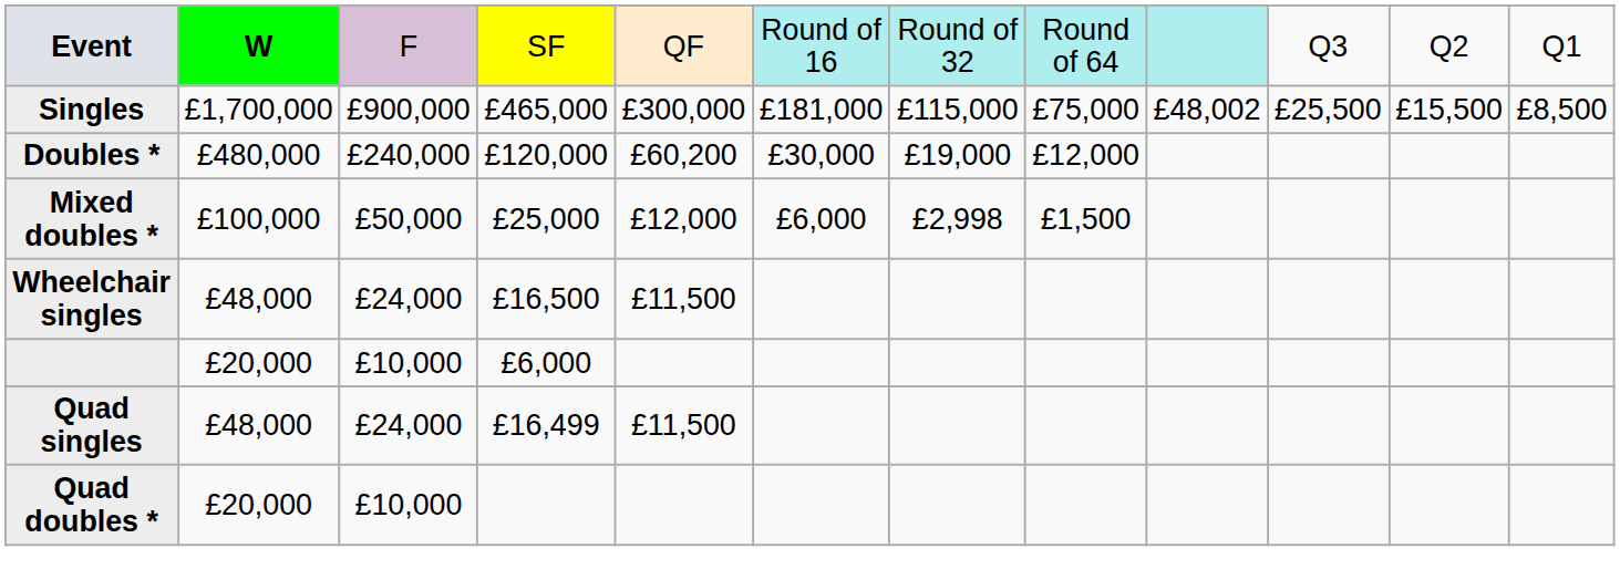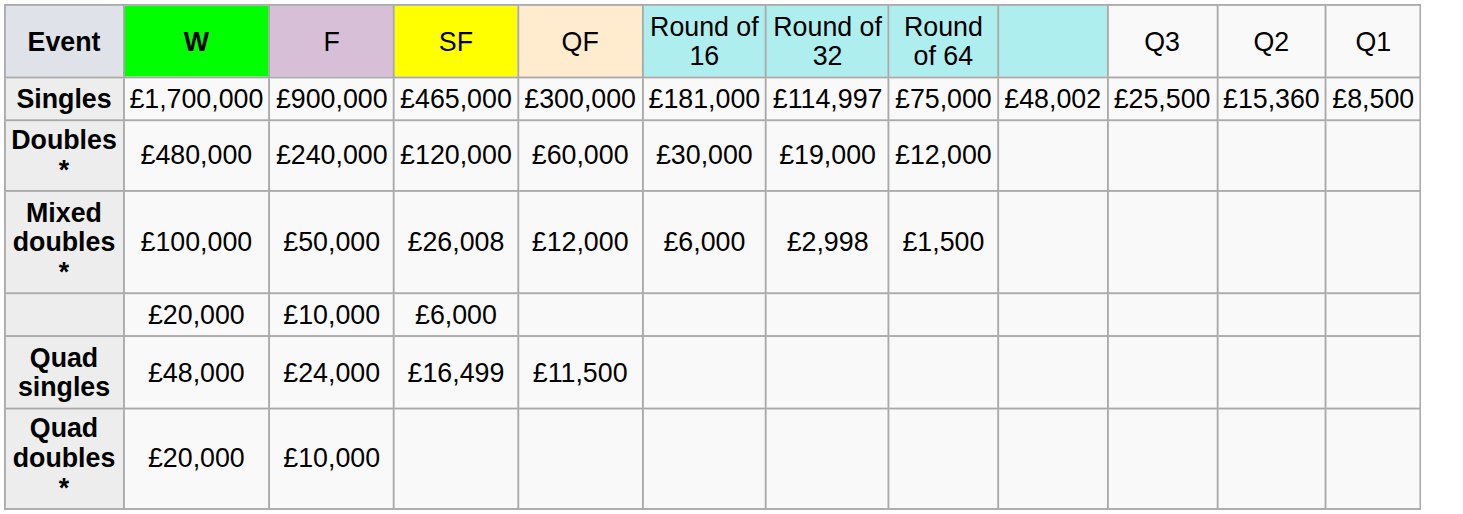 <table class="wikitable" style="font-size:90%;text-align:center">
 <tr>
 <td style="width:130px; background:#dfe2e9;"><strong>Event</strong></td>
 <td style="width:80px; background:lime;"><strong>W</strong></td>
 <td style="width:85px; background:thistle;">F</td>
 <td style="width:85px; background:#ff0;">SF</td>
 <td style="width:85px; background:#ffebcd;">QF</td>
 <td style="width:85px; background:#afeeee;">Round of 16</td>
 <td style="width:85px; background:#afeeee;">Round of 32</td>
 <td style="width:85px; background:#afeeee;">Round of 64</td>
 <td style="width:85px; background:#afeeee;"></td>
 <td style="width:85px;">Q3</td>
 <td style="width:85px;">Q2</td>
 <td style="width:85px;">Q1</td>
 </tr>
 <tr>
 <td style="background:#ededed;"><strong>Singles</strong></td>
 <td>£1,700,000</td>
 <td>£900,000</td>
 <td>£465,000</td>
 <td>£300,000</td>
 <td>£181,000</td>
-<td>£115,000</td>
+<td>£114,997</td>
 <td>£75,000</td>
 <td>£48,002</td>
 <td>£25,500</td>
-<td>£15,500</td>
+<td>£15,360</td>
 <td>£8,500</td>
 </tr>
 <tr>
 <td style="background:#ededed;"><strong>Doubles *</strong></td>
 <td>£480,000</td>
 <td>£240,000</td>
 <td>£120,000</td>
-<td>£60,200</td>
+<td>£60,000</td>
 <td>£30,000</td>
 <td>£19,000</td>
 <td>£12,000</td>
 <td></td>
 <td></td>
 <td></td>
 <td></td>
 </tr>
 <tr>
 <td style="background:#ededed;"><strong>Mixed doubles *</strong></td>
 <td>£100,000</td>
 <td>£50,000</td>
-<td>£25,000</td>
+<td>£26,008</td>
 <td>£12,000</td>
 <td>£6,000</td>
 <td>£2,998</td>
 <td>£1,500</td>
-<td></td>
-<td></td>
-<td></td>
-<td></td>
-</tr>
-<tr>
-<td style="background:#ededed;"><strong>Wheelchair singles</strong></td>
-<td>£48,000</td>
-<td>£24,000</td>
-<td>£16,500</td>
-<td>£11,500</td>
-<td></td>
-<td></td>
-<td></td>
 <td></td>
 <td></td>
 <td></td>
 <td></td>
 </tr>
 <tr>
 <td style="background:#ededed;"></td>
 <td>£20,000</td>
 <td>£10,000</td>
 <td>£6,000</td>
 <td></td>
 <td></td>
 <td></td>
 <td></td>
 <td></td>
 <td></td>
 <td></td>
 <td></td>
 </tr>
 <tr>
 <td style="background:#ededed;"><strong>Quad singles</strong></td>
 <td>£48,000</td>
 <td>£24,000</td>
 <td>£16,499</td>
 <td>£11,500</td>
 <td></td>
 <td></td>
 <td></td>
 <td></td>
 <td></td>
 <td></td>
 <td></td>
 </tr>
 <tr>
 <td style="background:#ededed;"><strong>Quad doubles *</strong></td>
 <td>£20,000</td>
 <td>£10,000</td>
 <td></td>
 <td></td>
 <td></td>
 <td></td>
 <td></td>
 <td></td>
 <td></td>
 <td></td>
 <td></td>
 </tr>
 </table>
